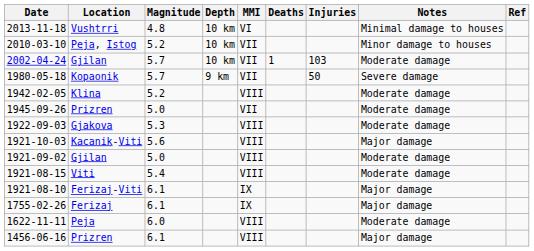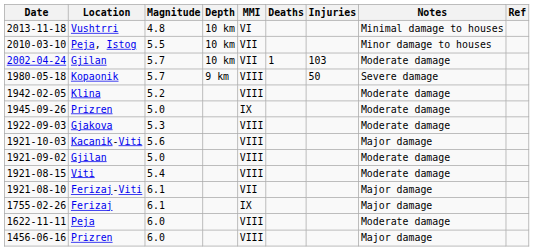 <table class="wikitable wiki table">
 <tr>
 <th>Date</th>
 <th>Location</th>
 <th>Magnitude</th>
 <th>Depth</th>
 <th>MMI</th>
 <th>Deaths</th>
 <th>Injuries</th>
 <th>Notes</th>
 <th>Ref</th>
 </tr>
 <tr>
 <td>2013-11-18</td>
 <td><a href='#'>Vushtrri</a></td>
 <td>4.8</td>
 <td>10 km</td>
 <td>VI</td>
 <td></td>
 <td></td>
 <td>Minimal damage to houses</td>
 <td></td>
 </tr>
 <tr>
 <td>2010-03-10</td>
 <td><a href='#'>Peja</a>, <a href='#'>Istog</a></td>
-<td>5.2</td>
+<td>5.5</td>
 <td>10 km</td>
 <td>VII</td>
 <td></td>
 <td></td>
 <td>Minor damage to houses</td>
 <td></td>
 </tr>
 <tr>
 <td><a href='#'>2002-04-24</a></td>
 <td><a href='#'>Gjilan</a></td>
 <td>5.7</td>
 <td>10 km</td>
 <td>VII</td>
 <td>1</td>
 <td>103</td>
 <td>Moderate damage</td>
 <td></td>
 </tr>
 <tr>
 <td>1980-05-18</td>
 <td><a href='#'>Kopaonik</a></td>
 <td>5.7</td>
 <td>9 km</td>
-<td>VII</td>
+<td>VIII</td>
 <td></td>
 <td>50</td>
 <td>Severe damage</td>
 <td></td>
 </tr>
 <tr>
 <td>1942-02-05</td>
 <td><a href='#'>Klina</a></td>
 <td>5.2</td>
 <td></td>
 <td>VIII</td>
 <td></td>
 <td></td>
 <td>Moderate damage</td>
 <td></td>
 </tr>
 <tr>
 <td>1945-09-26</td>
 <td><a href='#'>Prizren</a></td>
 <td>5.0</td>
 <td></td>
-<td>VII</td>
+<td>IX</td>
 <td></td>
 <td></td>
 <td>Moderate damage</td>
 <td></td>
 </tr>
 <tr>
 <td>1922-09-03</td>
 <td><a href='#'>Gjakova</a></td>
 <td>5.3</td>
 <td></td>
 <td>VIII</td>
 <td></td>
 <td></td>
 <td>Moderate damage</td>
 <td></td>
 </tr>
 <tr>
 <td>1921-10-03</td>
 <td><a href='#'>Kacanik</a>-<a href='#'>Viti</a></td>
 <td>5.6</td>
 <td></td>
 <td>VIII</td>
 <td></td>
 <td></td>
 <td>Major damage</td>
 <td></td>
 </tr>
 <tr>
 <td>1921-09-02</td>
 <td><a href='#'>Gjilan</a></td>
 <td>5.0</td>
 <td></td>
 <td>VIII</td>
 <td></td>
 <td></td>
 <td>Moderate damage</td>
 <td></td>
 </tr>
 <tr>
 <td>1921-08-15</td>
 <td><a href='#'>Viti</a></td>
 <td>5.4</td>
 <td></td>
 <td>VIII</td>
 <td></td>
 <td></td>
 <td>Moderate damage</td>
 <td></td>
 </tr>
 <tr>
 <td>1921-08-10</td>
 <td><a href='#'>Ferizaj</a>-<a href='#'>Viti</a></td>
 <td>6.1</td>
 <td></td>
-<td>IX</td>
+<td>VII</td>
 <td></td>
 <td></td>
 <td>Major damage</td>
 <td></td>
 </tr>
 <tr>
 <td>1755-02-26</td>
 <td><a href='#'>Ferizaj</a></td>
 <td>6.1</td>
 <td></td>
 <td>IX</td>
 <td></td>
 <td></td>
 <td>Major damage</td>
 <td></td>
 </tr>
 <tr>
 <td>1622-11-11</td>
 <td><a href='#'>Peja</a></td>
 <td>6.0</td>
 <td></td>
 <td>VIII</td>
 <td></td>
 <td></td>
 <td>Moderate damage</td>
 <td></td>
 </tr>
 <tr>
 <td>1456-06-16</td>
 <td><a href='#'>Prizren</a></td>
-<td>6.1</td>
+<td>6.0</td>
 <td></td>
 <td>VIII</td>
 <td></td>
 <td></td>
 <td>Major damage</td>
 <td></td>
 </tr>
 </table>
